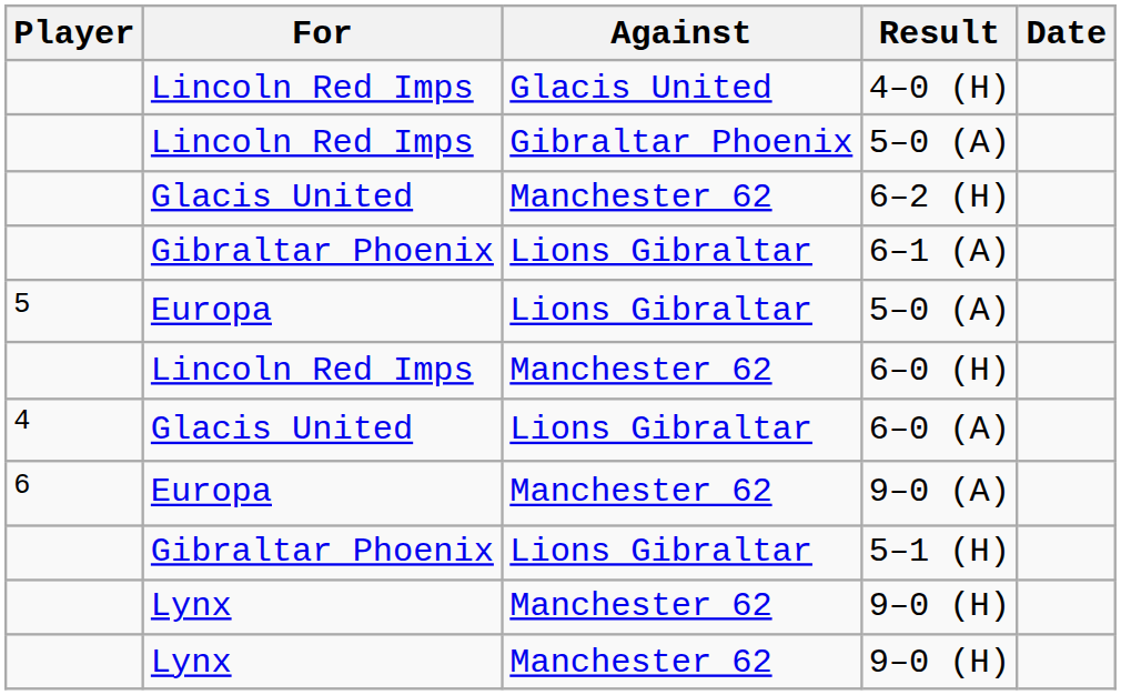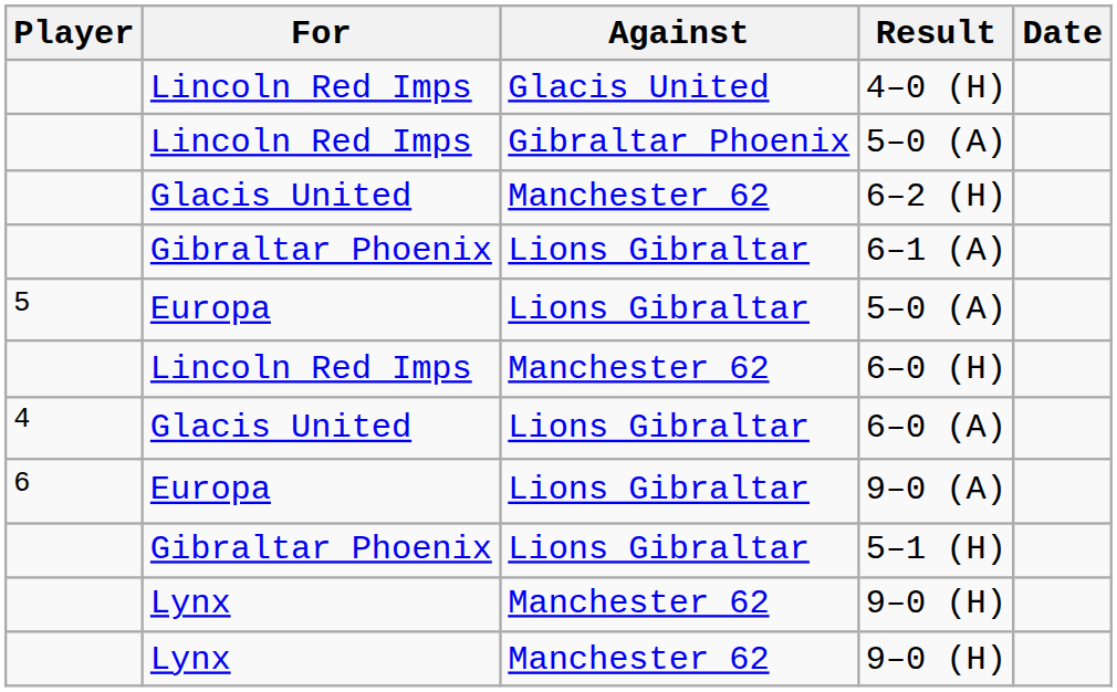 <table class="wikitable">
 <tr>
 <th>Player</th>
 <th>For</th>
 <th>Against</th>
 <th style="text-align:center">Result</th>
 <th>Date</th>
 </tr>
 <tr>
 <td> </td>
 <td><a href='#'>Lincoln Red Imps</a></td>
 <td><a href='#'>Glacis United</a></td>
 <td>4–0 (H)</td>
 <td></td>
 </tr>
 <tr>
 <td> </td>
 <td><a href='#'>Lincoln Red Imps</a></td>
 <td><a href='#'>Gibraltar Phoenix</a></td>
 <td>5–0 (A)</td>
 <td></td>
 </tr>
 <tr>
 <td> </td>
 <td><a href='#'>Glacis United</a></td>
 <td><a href='#'>Manchester 62</a></td>
 <td>6–2 (H)</td>
 <td></td>
 </tr>
 <tr>
 <td> </td>
 <td><a href='#'>Gibraltar Phoenix</a></td>
 <td><a href='#'>Lions Gibraltar</a></td>
 <td>6–1 (A)</td>
 <td></td>
 </tr>
 <tr>
 <td> <sup>5</sup></td>
 <td><a href='#'>Europa</a></td>
 <td><a href='#'>Lions Gibraltar</a></td>
 <td>5–0 (A)</td>
 <td></td>
 </tr>
 <tr>
 <td> </td>
 <td><a href='#'>Lincoln Red Imps</a></td>
 <td><a href='#'>Manchester 62</a></td>
 <td>6–0 (H)</td>
 <td></td>
 </tr>
 <tr>
 <td> <sup>4</sup></td>
 <td><a href='#'>Glacis United</a></td>
 <td><a href='#'>Lions Gibraltar</a></td>
 <td>6–0 (A)</td>
 <td></td>
 </tr>
 <tr>
 <td> <sup>6</sup></td>
 <td><a href='#'>Europa</a></td>
-<td><a href='#'>Manchester 62</a></td>
+<td><a href='#'>Lions Gibraltar</a></td>
 <td>9–0 (A)</td>
 <td></td>
 </tr>
 <tr>
 <td> </td>
 <td><a href='#'>Gibraltar Phoenix</a></td>
 <td><a href='#'>Lions Gibraltar</a></td>
 <td>5–1 (H)</td>
 <td></td>
 </tr>
 <tr>
 <td> </td>
 <td><a href='#'>Lynx</a></td>
 <td><a href='#'>Manchester 62</a></td>
 <td>9–0 (H)</td>
 <td></td>
 </tr>
 <tr>
 <td> </td>
 <td><a href='#'>Lynx</a></td>
 <td><a href='#'>Manchester 62</a></td>
 <td>9–0 (H)</td>
 <td></td>
 </tr>
 </table>
